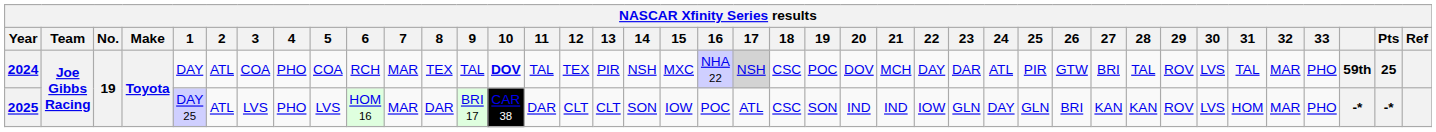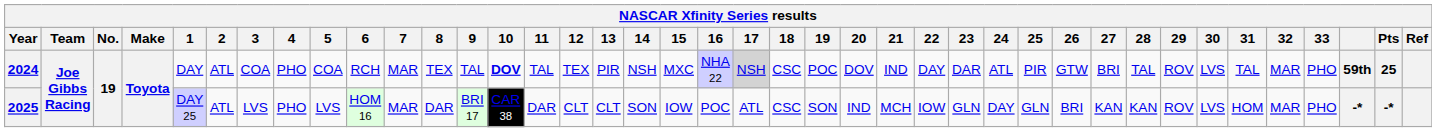 <table class="wikitable" style="text-align:center; font-size:75%">
 <tr>
 <th colspan=42><a href='#'>NASCAR Xfinity Series</a> results</th>
 </tr>
 <tr>
 <th>Year</th>
 <th>Team</th>
 <th>No.</th>
 <th>Make</th>
 <th>1</th>
 <th>2</th>
 <th>3</th>
 <th>4</th>
 <th>5</th>
 <th>6</th>
 <th>7</th>
 <th>8</th>
 <th>9</th>
 <th>10</th>
 <th>11</th>
 <th>12</th>
 <th>13</th>
 <th>14</th>
 <th>15</th>
 <th>16</th>
 <th>17</th>
 <th>18</th>
 <th>19</th>
 <th>20</th>
 <th>21</th>
 <th>22</th>
 <th>23</th>
 <th>24</th>
 <th>25</th>
 <th>26</th>
 <th>27</th>
 <th>28</th>
 <th>29</th>
 <th>30</th>
 <th>31</th>
 <th>32</th>
 <th>33</th>
 <th></th>
 <th>Pts</th>
 <th>Ref</th>
 </tr>
 <tr>
 <th><a href='#'>2024</a></th>
 <th rowspan=2><a href='#'>Joe Gibbs Racing</a></th>
 <th rowspan=2>19</th>
 <th rowspan=2><a href='#'>Toyota</a></th>
 <td><a href='#'>DAY</a></td>
 <td><a href='#'>ATL</a></td>
 <td><a href='#'>COA</a></td>
 <td><a href='#'>PHO</a></td>
 <td><a href='#'>COA</a></td>
 <td><a href='#'>RCH</a></td>
 <td><a href='#'>MAR</a></td>
 <td><a href='#'>TEX</a></td>
 <td><a href='#'>TAL</a></td>
 <td><strong><a href='#'>DOV</a></strong></td>
 <td><a href='#'>TAL</a></td>
 <td><a href='#'>TEX</a></td>
 <td><a href='#'>PIR</a></td>
 <td><a href='#'>NSH</a></td>
 <td><a href='#'>MXC</a></td>
 <td style="background:#CFCFFF;"><a href='#'>NHA</a><br><small>22</small></td>
 <td style="background: lightgrey;"><a href='#'>NSH</a></td>
 <td><a href='#'>CSC</a></td>
 <td><a href='#'>POC</a></td>
 <td><a href='#'>DOV</a></td>
-<td><a href='#'>MCH</a></td>
+<td><a href='#'>IND</a></td>
 <td><a href='#'>DAY</a></td>
 <td><a href='#'>DAR</a></td>
 <td><a href='#'>ATL</a></td>
 <td><a href='#'>PIR</a></td>
 <td><a href='#'>GTW</a></td>
 <td><a href='#'>BRI</a></td>
 <td><a href='#'>TAL</a></td>
 <td><a href='#'>ROV</a></td>
 <td><a href='#'>LVS</a></td>
 <td><a href='#'>TAL</a></td>
 <td><a href='#'>MAR</a></td>
 <td><a href='#'>PHO</a></td>
 <th>59th</th>
 <th>25</th>
 <th></th>
 </tr>
 <tr>
 <th><a href='#'>2025</a></th>
 <td style="background:#CFCFFF;"><a href='#'>DAY</a><br><small>25</small></td>
 <td><a href='#'>ATL</a></td>
 <td><a href='#'>LVS</a></td>
 <td><a href='#'>PHO</a></td>
 <td><a href='#'>LVS</a></td>
 <td style="background:#DFFFDF;"><a href='#'>HOM</a><br><small>16</small></td>
 <td><a href='#'>MAR</a></td>
 <td><a href='#'>DAR</a></td>
 <td style="background:#DFFFDF;"><a href='#'>BRI</a><br><small>17</small></td>
 <td style="background:#000000;color:white;"><a href='#'><span>CAR</span></a><br><small>38</small></td>
 <td><a href='#'>DAR</a></td>
 <td><a href='#'>CLT</a></td>
 <td><a href='#'>CLT</a></td>
 <td><a href='#'>SON</a></td>
 <td><a href='#'>IOW</a></td>
 <td><a href='#'>POC</a></td>
 <td><a href='#'>ATL</a></td>
 <td><a href='#'>CSC</a></td>
 <td><a href='#'>SON</a></td>
 <td><a href='#'>IND</a></td>
-<td><a href='#'>IND</a></td>
+<td><a href='#'>MCH</a></td>
 <td><a href='#'>IOW</a></td>
 <td><a href='#'>GLN</a></td>
 <td><a href='#'>DAY</a></td>
 <td><a href='#'>GLN</a></td>
 <td><a href='#'>BRI</a></td>
 <td><a href='#'>KAN</a></td>
 <td><a href='#'>KAN</a></td>
 <td><a href='#'>ROV</a></td>
 <td><a href='#'>LVS</a></td>
 <td><a href='#'>HOM</a></td>
 <td><a href='#'>MAR</a></td>
 <td><a href='#'>PHO</a></td>
 <th>-*</th>
 <th>-*</th>
 <th></th>
 </tr>
 </table>
